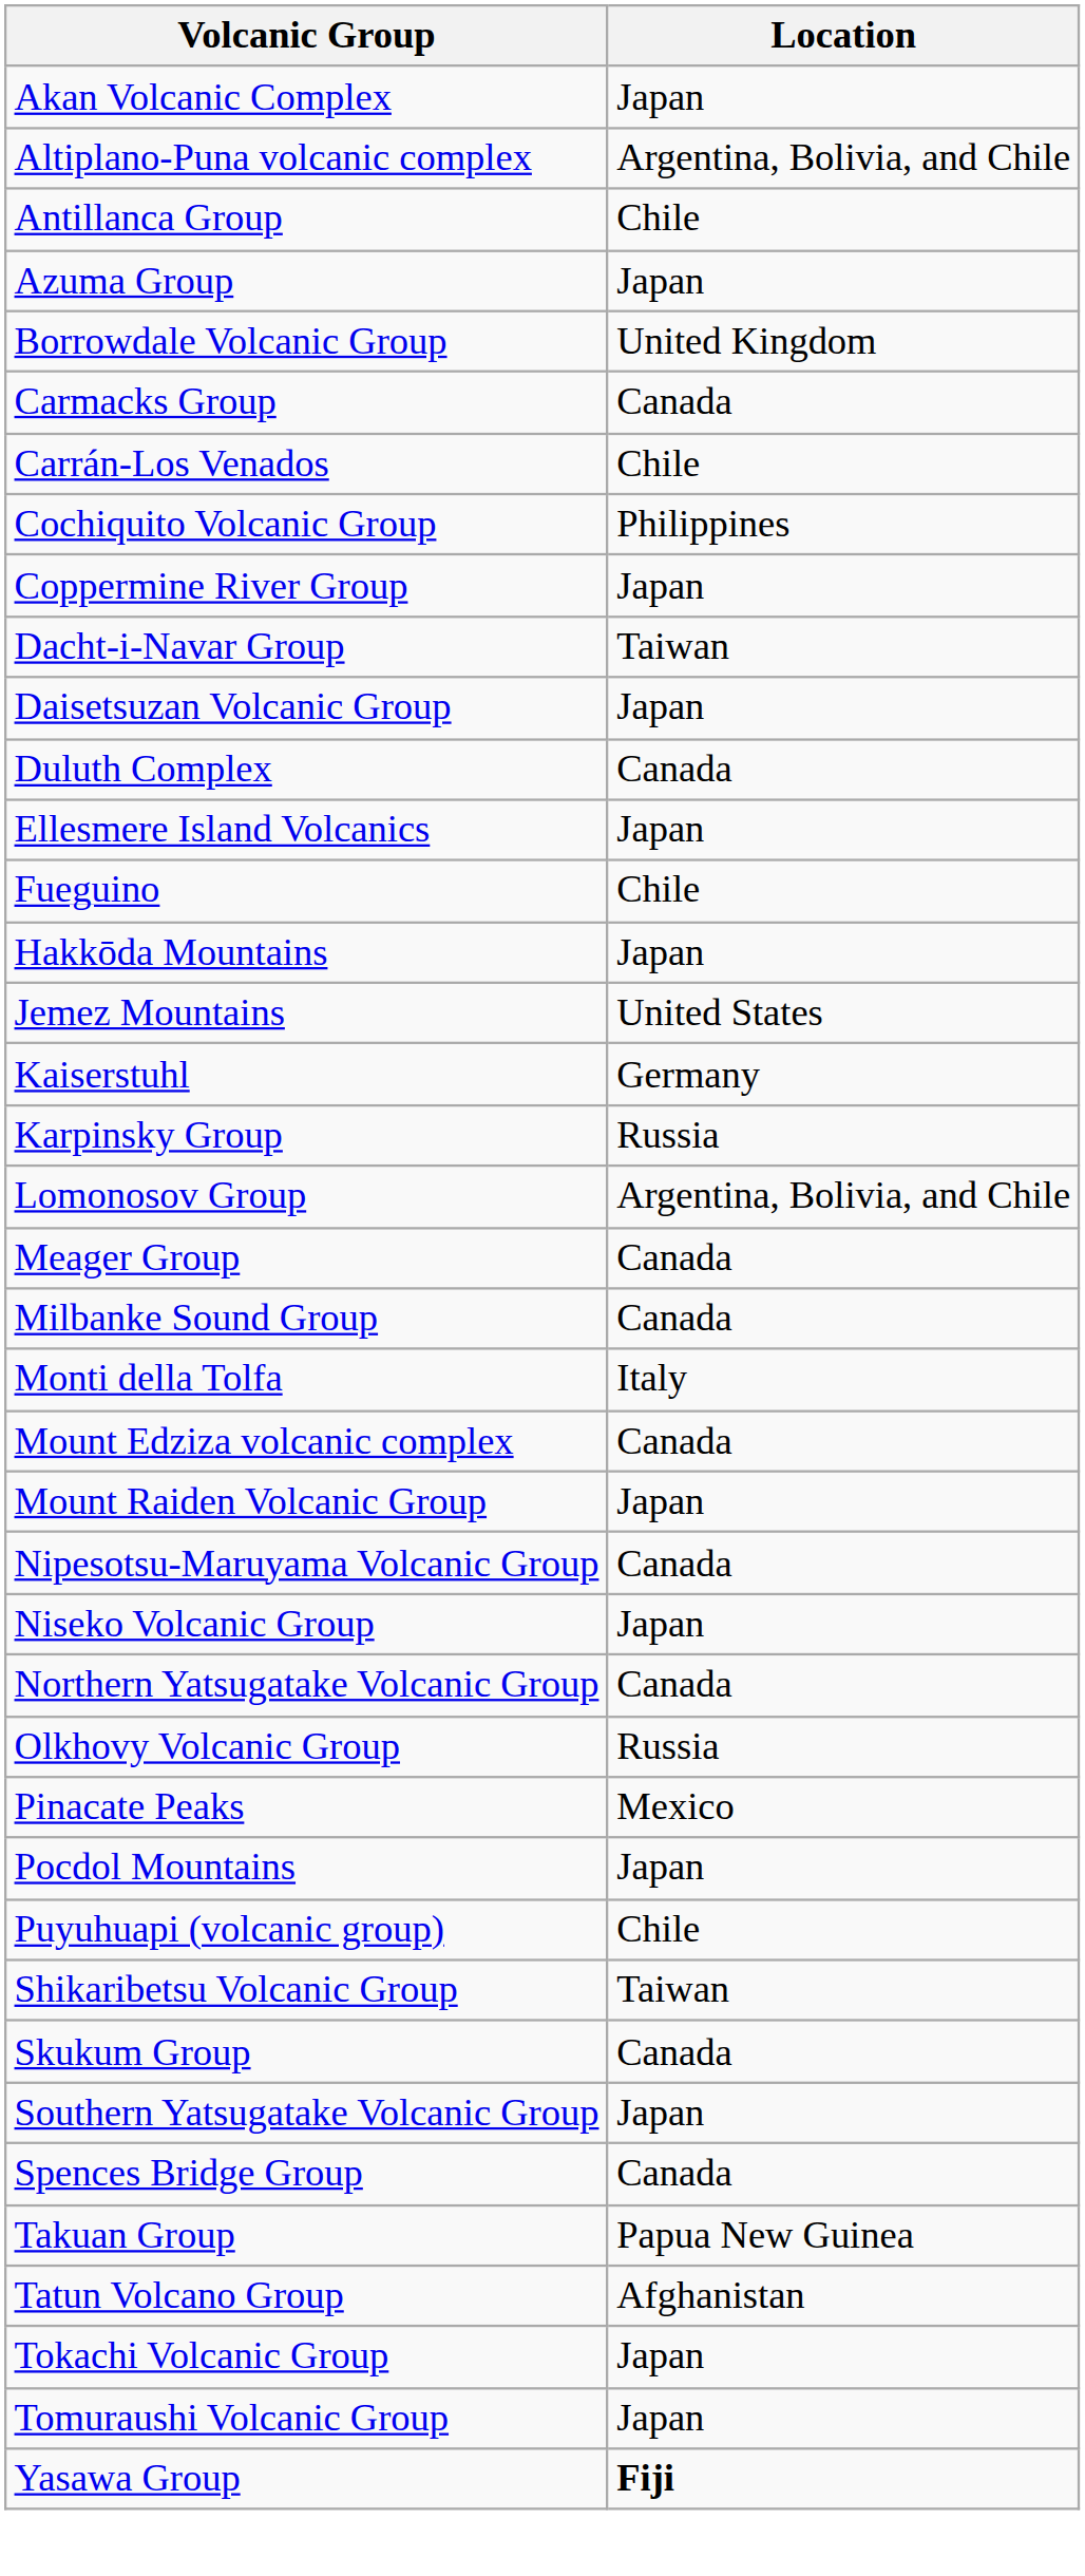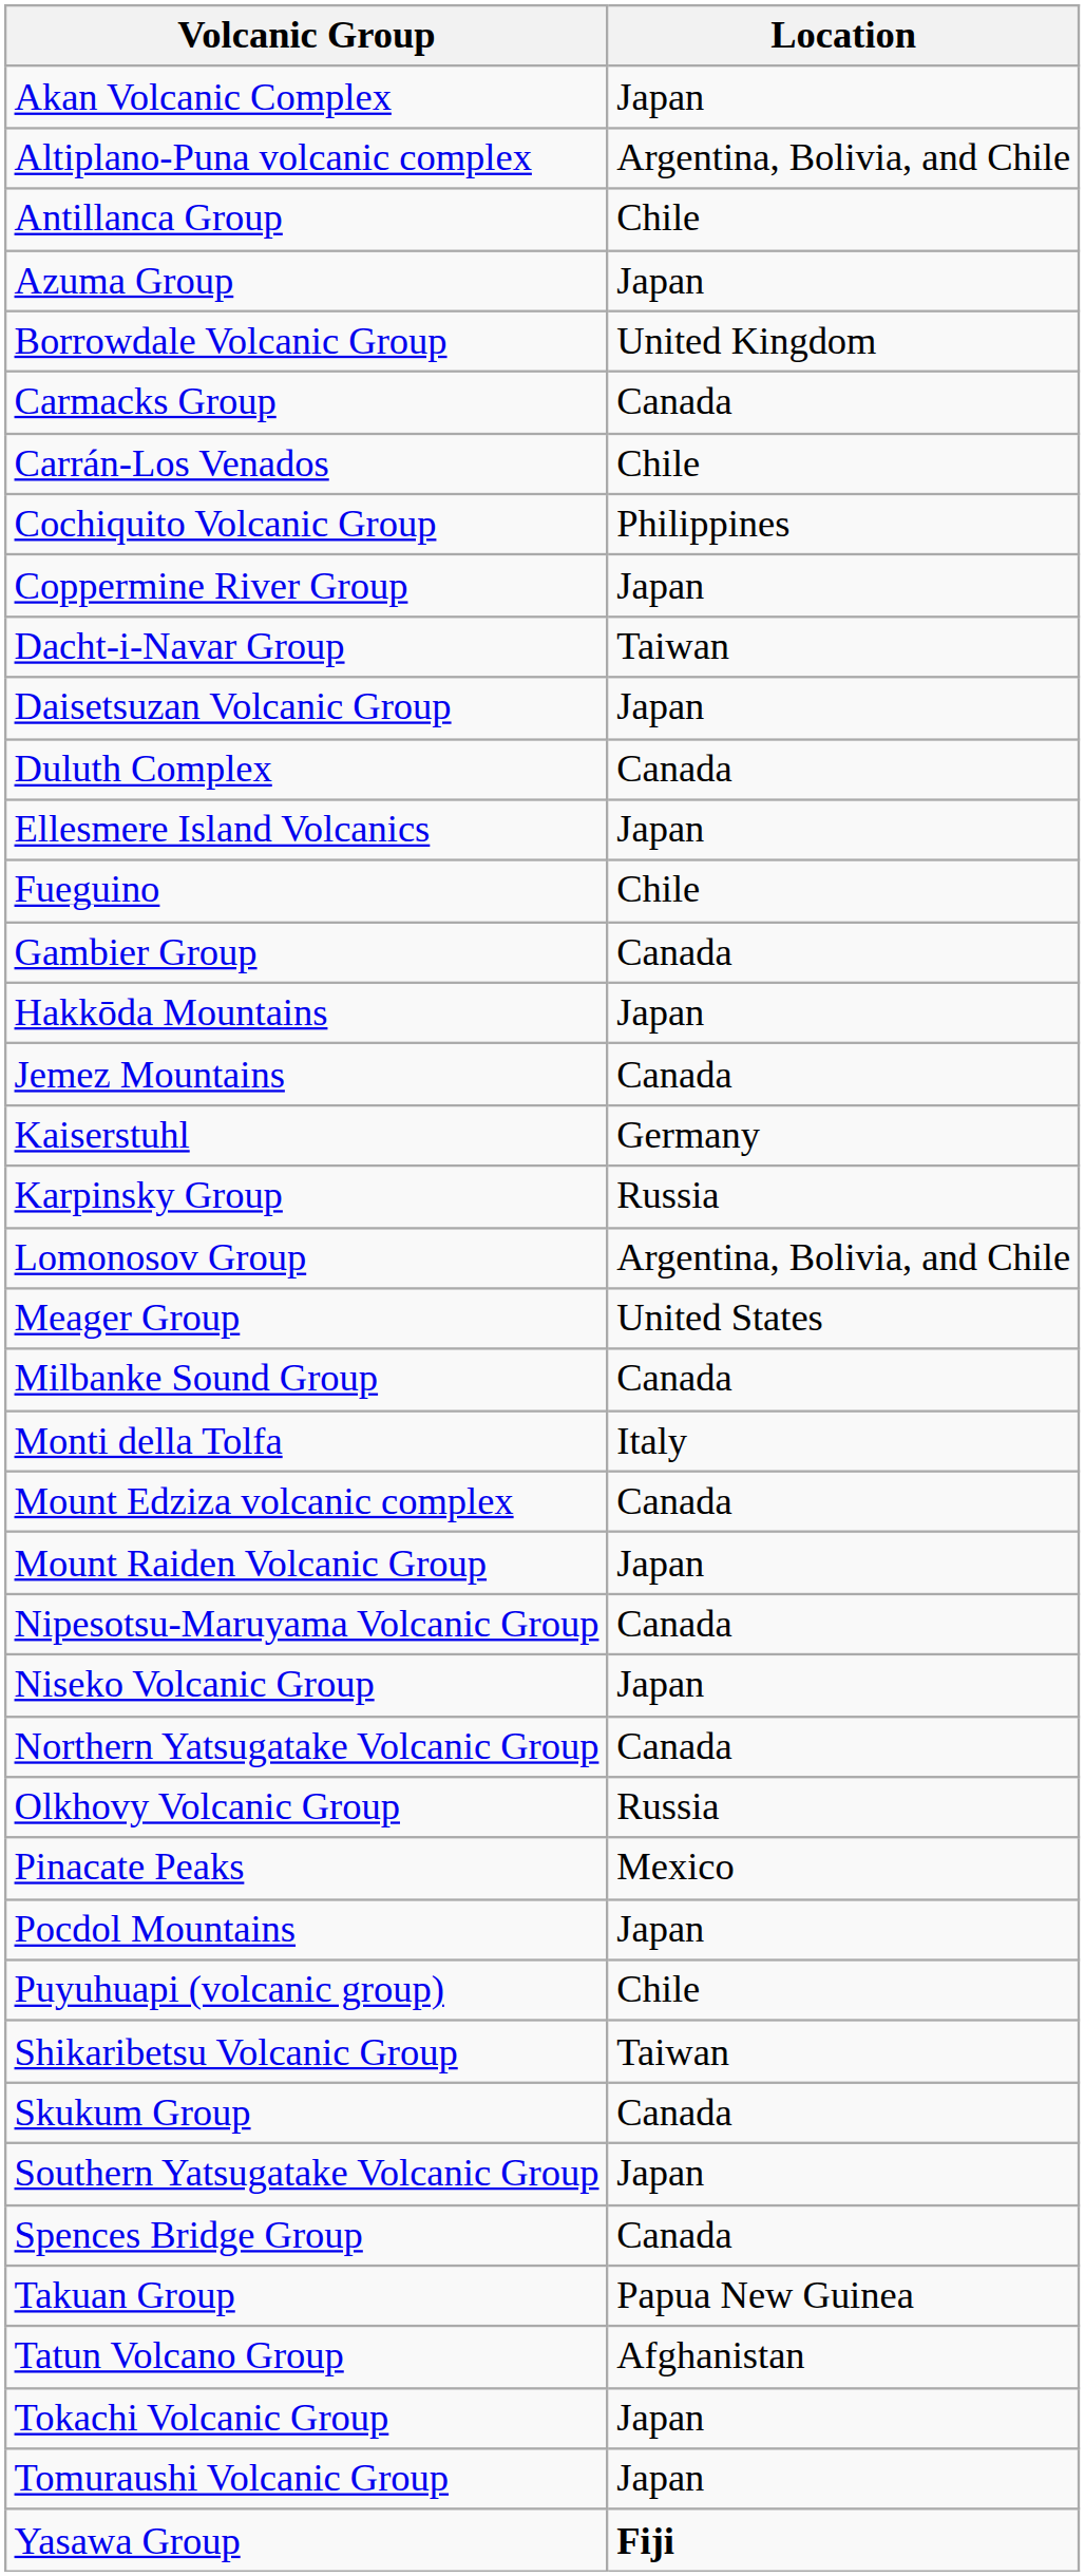 <table class="wikitable sortable">
 <tr>
 <th>Volcanic Group</th>
 <th>Location</th>
 </tr>
 <tr>
 <td><a href='#'>Akan Volcanic Complex</a></td>
 <td>Japan</td>
 </tr>
 <tr>
 <td><a href='#'>Altiplano-Puna volcanic complex</a></td>
 <td>Argentina, Bolivia, and Chile</td>
 </tr>
 <tr>
 <td><a href='#'>Antillanca Group</a></td>
 <td>Chile</td>
 </tr>
 <tr>
 <td><a href='#'>Azuma Group</a></td>
 <td>Japan</td>
 </tr>
 <tr>
 <td><a href='#'>Borrowdale Volcanic Group</a></td>
 <td>United Kingdom</td>
 </tr>
 <tr>
 <td><a href='#'>Carmacks Group</a></td>
 <td>Canada</td>
 </tr>
 <tr>
 <td><a href='#'>Carrán-Los Venados</a></td>
 <td>Chile</td>
 </tr>
 <tr>
 <td><a href='#'>Cochiquito Volcanic Group</a></td>
 <td>Philippines</td>
 </tr>
 <tr>
 <td><a href='#'>Coppermine River Group</a></td>
 <td>Japan</td>
 </tr>
 <tr>
 <td><a href='#'>Dacht-i-Navar Group</a></td>
 <td>Taiwan</td>
 </tr>
 <tr>
 <td><a href='#'>Daisetsuzan Volcanic Group</a></td>
 <td>Japan</td>
 </tr>
 <tr>
 <td><a href='#'>Duluth Complex</a></td>
 <td>Canada</td>
 </tr>
 <tr>
 <td><a href='#'>Ellesmere Island Volcanics</a></td>
 <td>Japan</td>
 </tr>
 <tr>
 <td><a href='#'>Fueguino</a></td>
 <td>Chile</td>
 </tr>
 <tr>
+<td><a href='#'>Gambier Group</a></td>
+<td>Canada</td>
+</tr>
+<tr>
 <td><a href='#'>Hakkōda Mountains</a></td>
 <td>Japan</td>
 </tr>
 <tr>
 <td><a href='#'>Jemez Mountains</a></td>
-<td>United States</td>
+<td>Canada</td>
 </tr>
 <tr>
 <td><a href='#'>Kaiserstuhl</a></td>
 <td>Germany</td>
 </tr>
 <tr>
 <td><a href='#'>Karpinsky Group</a></td>
 <td>Russia</td>
 </tr>
 <tr>
 <td><a href='#'>Lomonosov Group</a></td>
 <td>Argentina, Bolivia, and Chile</td>
 </tr>
 <tr>
 <td><a href='#'>Meager Group</a></td>
-<td>Canada</td>
+<td>United States</td>
 </tr>
 <tr>
 <td><a href='#'>Milbanke Sound Group</a></td>
 <td>Canada</td>
 </tr>
 <tr>
 <td><a href='#'>Monti della Tolfa</a></td>
 <td>Italy</td>
 </tr>
 <tr>
 <td><a href='#'>Mount Edziza volcanic complex</a></td>
 <td>Canada</td>
 </tr>
 <tr>
 <td><a href='#'>Mount Raiden Volcanic Group</a></td>
 <td>Japan</td>
 </tr>
 <tr>
 <td><a href='#'>Nipesotsu-Maruyama Volcanic Group</a></td>
 <td>Canada</td>
 </tr>
 <tr>
 <td><a href='#'>Niseko Volcanic Group</a></td>
 <td>Japan</td>
 </tr>
 <tr>
 <td><a href='#'>Northern Yatsugatake Volcanic Group</a></td>
 <td>Canada</td>
 </tr>
 <tr>
 <td><a href='#'>Olkhovy Volcanic Group</a></td>
 <td>Russia</td>
 </tr>
 <tr>
 <td><a href='#'>Pinacate Peaks</a></td>
 <td>Mexico</td>
 </tr>
 <tr>
 <td><a href='#'>Pocdol Mountains</a></td>
 <td>Japan</td>
 </tr>
 <tr>
 <td><a href='#'>Puyuhuapi (volcanic group)</a></td>
 <td>Chile</td>
 </tr>
 <tr>
 <td><a href='#'>Shikaribetsu Volcanic Group</a></td>
 <td>Taiwan</td>
 </tr>
 <tr>
 <td><a href='#'>Skukum Group</a></td>
 <td>Canada</td>
 </tr>
 <tr>
 <td><a href='#'>Southern Yatsugatake Volcanic Group</a></td>
 <td>Japan</td>
 </tr>
 <tr>
 <td><a href='#'>Spences Bridge Group</a></td>
 <td>Canada</td>
 </tr>
 <tr>
 <td><a href='#'>Takuan Group</a></td>
 <td>Papua New Guinea</td>
 </tr>
 <tr>
 <td><a href='#'>Tatun Volcano Group</a></td>
 <td>Afghanistan</td>
 </tr>
 <tr>
 <td><a href='#'>Tokachi Volcanic Group</a></td>
 <td>Japan</td>
 </tr>
 <tr>
 <td><a href='#'>Tomuraushi Volcanic Group</a></td>
 <td>Japan</td>
 </tr>
 <tr>
 <td><a href='#'>Yasawa Group</a></td>
 <td><strong>Fiji</strong></td>
 </tr>
 </table>
